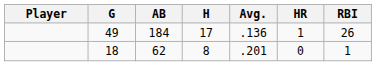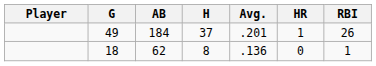 <table class="wikitable sortable">
 <tr>
 <th bgcolor="#DDDDFF" width="16%">Player</th>
 <th bgcolor="#DDDDFF" width="9%">G</th>
 <th bgcolor="#DDDDFF" width="9%">AB</th>
 <th bgcolor="#DDDDFF" width="9%">H</th>
 <th bgcolor="#DDDDFF" width="9%">Avg.</th>
 <th bgcolor="#DDDDFF" width="9%">HR</th>
 <th bgcolor="#DDDDFF" width="9%">RBI</th>
 </tr>
 <tr align="center">
 <td></td>
 <td>49</td>
 <td>184</td>
-<td>17</td>
-<td>.136</td>
+<td>37</td>
+<td>.201</td>
 <td>1</td>
 <td>26</td>
 </tr>
 <tr align="center">
 <td></td>
 <td>18</td>
 <td>62</td>
 <td>8</td>
-<td>.201</td>
+<td>.136</td>
 <td>0</td>
 <td>1</td>
 </tr>
 </table>
